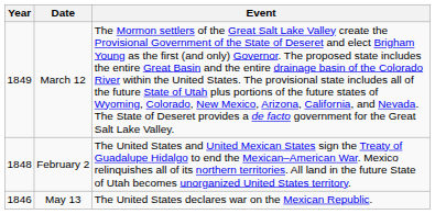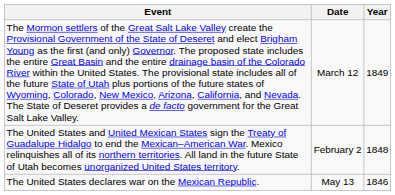 <table class="wikitable" style="width:100%;">
 <tr>
+<th style="width:86%">Event</th>
+<th style="width:8%">Date</th>
 <th style="width:6%">Year</th>
-<th style="width:8%">Date</th>
-<th style="width:86%">Event</th>
 </tr>
 <tr>
+<td>The <a href='#'>Mormon settlers</a> of the <a href='#'>Great Salt Lake Valley</a> create the <a href='#'>Provisional Government of the State of Deseret</a> and elect <a href='#'>Brigham Young</a> as the first (and only) <a href='#'>Governor</a>. The proposed state includes the entire <a href='#'>Great Basin</a> and the entire <a href='#'>drainage basin of the Colorado River</a> within the United States. The provisional state includes all of the future <a href='#'>State of Utah</a> plus portions of the future states of <a href='#'>Wyoming</a>, <a href='#'>Colorado</a>, <a href='#'>New Mexico</a>, <a href='#'>Arizona</a>, <a href='#'>California</a>, and <a href='#'>Nevada</a>. The State of Deseret provides a <em><a href='#'>de facto</a></em> government for the Great Salt Lake Valley.</td>
+<td align=center>March 12</td>
 <td align=center rowspan=1>1849</td>
-<td align=center>March 12</td>
-<td>The <a href='#'>Mormon settlers</a> of the <a href='#'>Great Salt Lake Valley</a> create the <a href='#'>Provisional Government of the State of Deseret</a> and elect <a href='#'>Brigham Young</a> as the first (and only) <a href='#'>Governor</a>. The proposed state includes the entire <a href='#'>Great Basin</a> and the entire <a href='#'>drainage basin of the Colorado River</a> within the United States. The provisional state includes all of the future <a href='#'>State of Utah</a> plus portions of the future states of <a href='#'>Wyoming</a>, <a href='#'>Colorado</a>, <a href='#'>New Mexico</a>, <a href='#'>Arizona</a>, <a href='#'>California</a>, and <a href='#'>Nevada</a>. The State of Deseret provides a <em><a href='#'>de facto</a></em> government for the Great Salt Lake Valley.</td>
 </tr>
 <tr>
+<td>The United States and <a href='#'>United Mexican States</a> sign the <a href='#'>Treaty of Guadalupe Hidalgo</a> to end the <a href='#'>Mexican–American War</a>.  Mexico relinquishes all of its <a href='#'>northern territories</a>.  All land in the future State of Utah becomes <a href='#'>unorganized United States territory</a>.</td>
+<td align=center>February 2</td>
 <td align=center rowspan=1>1848</td>
-<td align=center>February 2</td>
-<td>The United States and <a href='#'>United Mexican States</a> sign the <a href='#'>Treaty of Guadalupe Hidalgo</a> to end the <a href='#'>Mexican–American War</a>.  Mexico relinquishes all of its <a href='#'>northern territories</a>.  All land in the future State of Utah becomes <a href='#'>unorganized United States territory</a>.</td>
 </tr>
 <tr>
+<td>The United States declares war on the <a href='#'>Mexican Republic</a>.</td>
+<td align=center>May 13</td>
 <td align=center rowspan=1>1846</td>
-<td align=center>May 13</td>
-<td>The United States declares war on the <a href='#'>Mexican Republic</a>.</td>
 </tr>
 </table>
